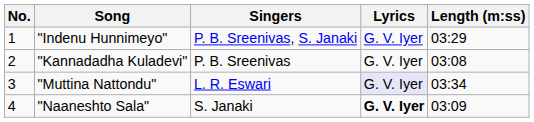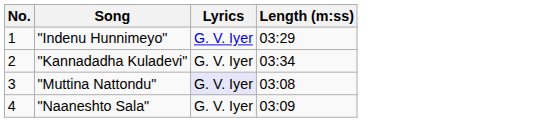 <table class="wikitable" style="font-size:95%;">
 <tr>
 <th>No.</th>
 <th>Song</th>
-<th>Singers</th>
 <th>Lyrics</th>
 <th>Length (m:ss)</th>
 </tr>
 <tr>
 <td>1</td>
 <td>"Indenu Hunnimeyo"</td>
-<td><a href='#'>P. B. Sreenivas</a>, <a href='#'>S. Janaki</a></td>
 <td><a href='#'>G. V. Iyer</a></td>
 <td>03:29</td>
 </tr>
 <tr>
 <td>2</td>
 <td>"Kannadadha Kuladevi"</td>
-<td>P. B. Sreenivas</td>
 <td>G. V. Iyer</td>
-<td>03:08</td>
+<td>03:34</td>
 </tr>
 <tr>
 <td>3</td>
 <td>"Muttina Nattondu"</td>
-<td><a href='#'>L. R. Eswari</a></td>
 <td style="background: lavender;">G. V. Iyer</td>
-<td>03:34</td>
+<td>03:08</td>
 </tr>
 <tr>
 <td>4</td>
 <td>"Naaneshto Sala"</td>
-<td>S. Janaki</td>
-<td><strong>G. V. Iyer</strong></td>
+<td>G. V. Iyer</td>
 <td>03:09</td>
 </tr>
 </table>
